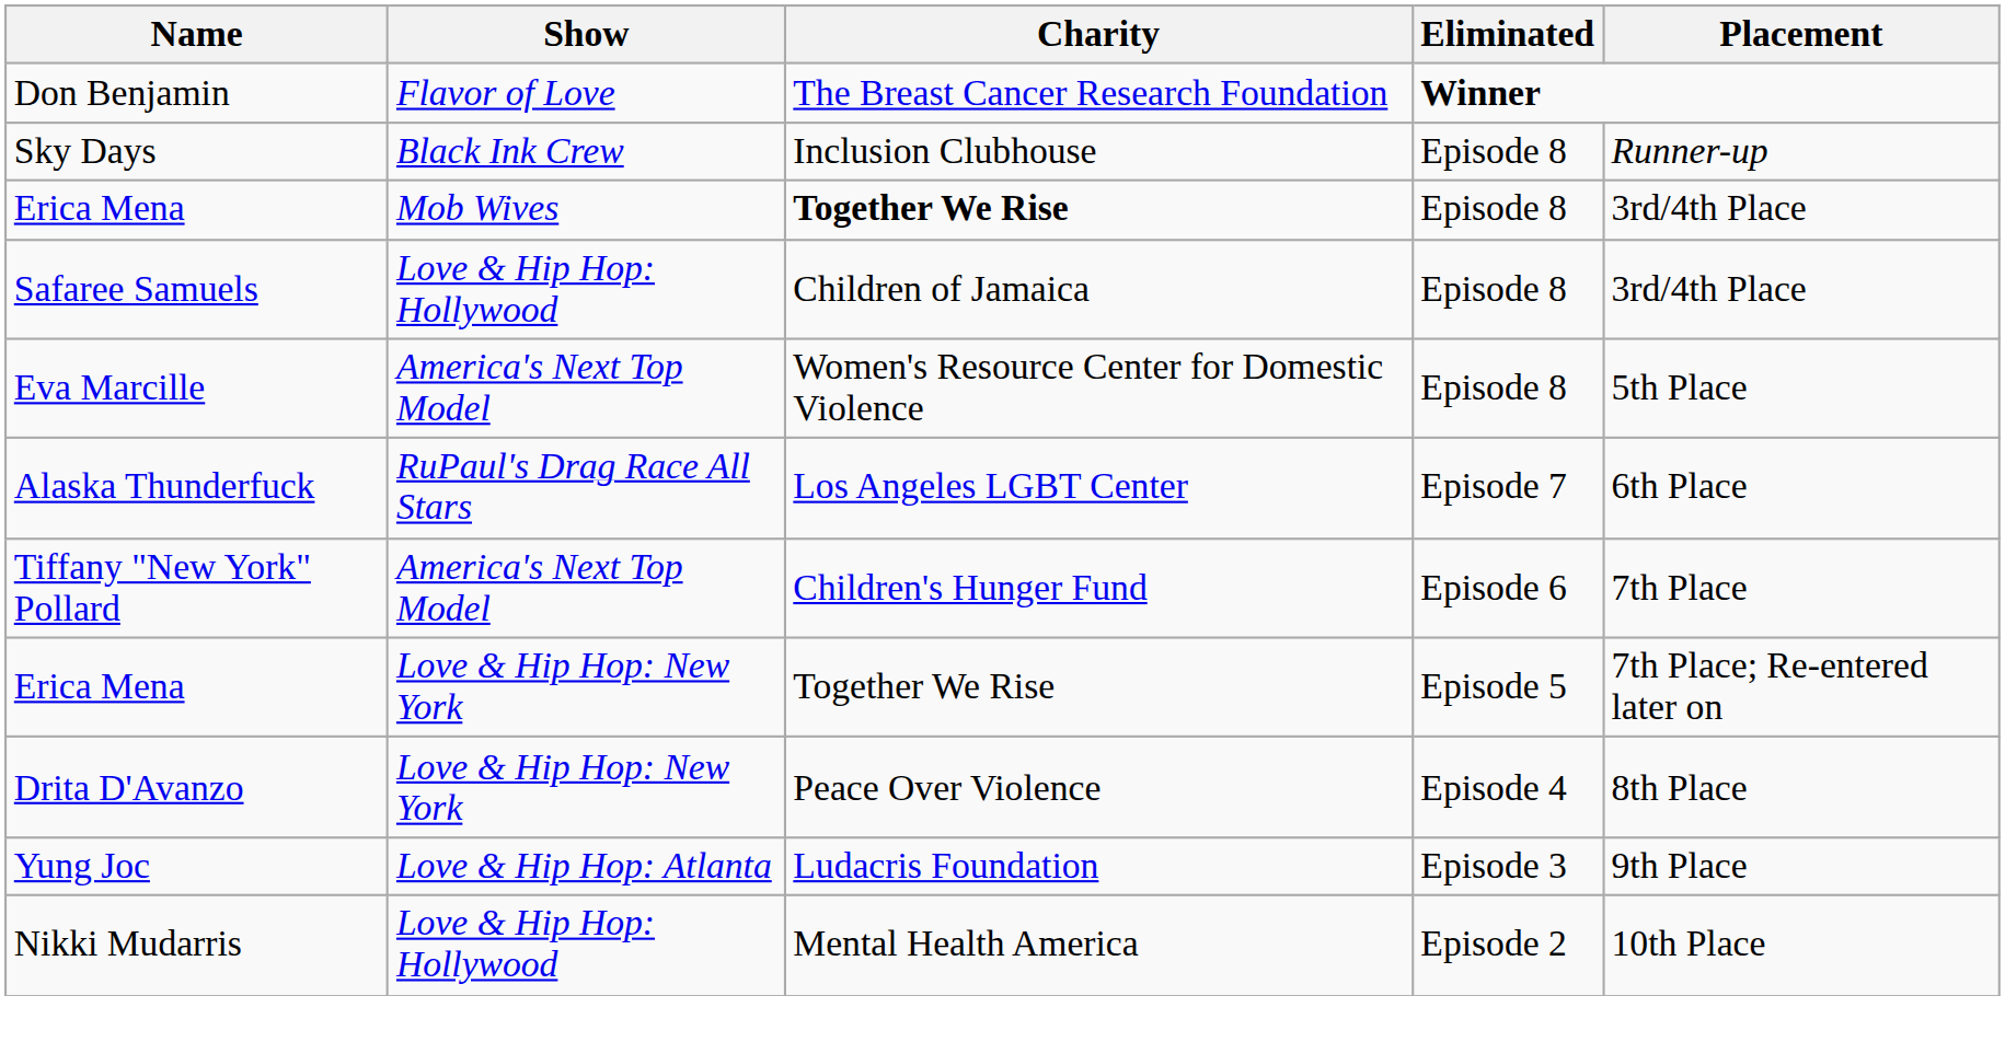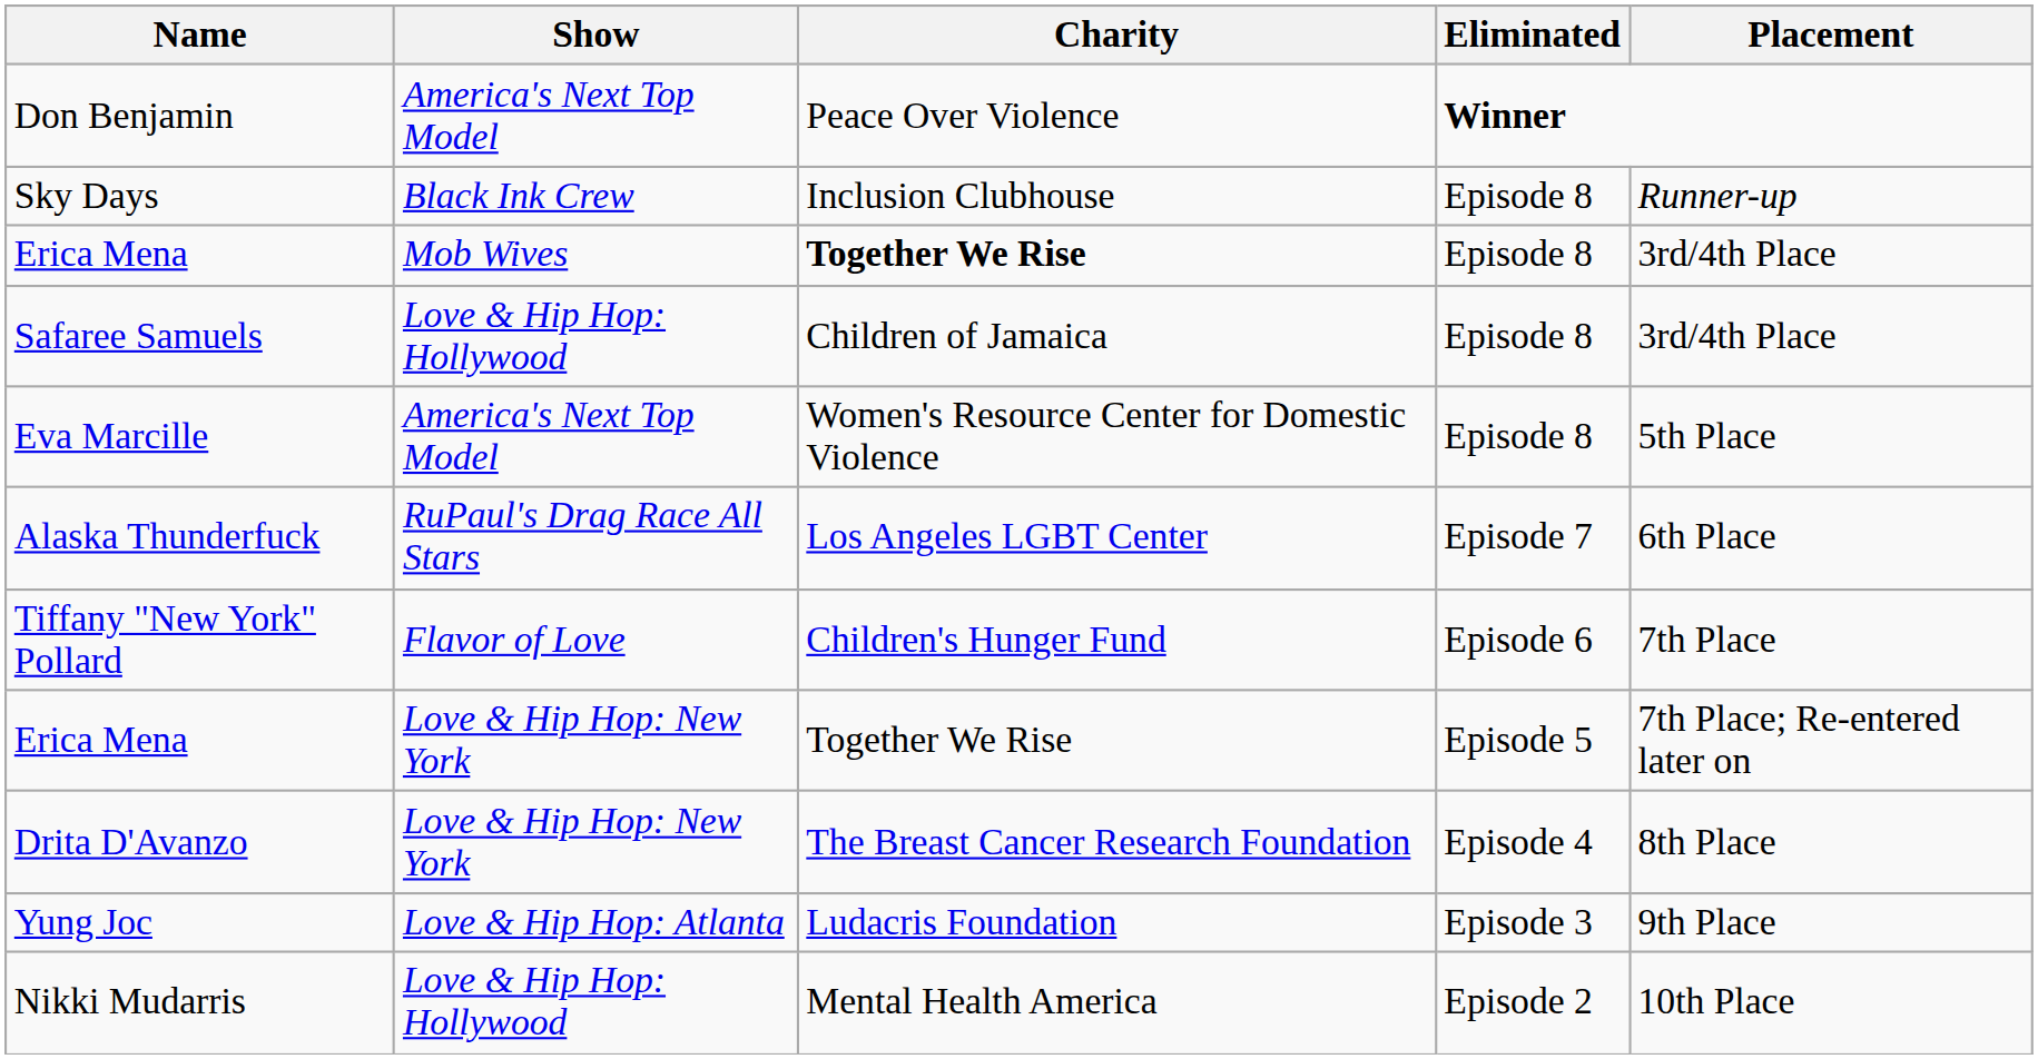 <table class="wikitable">
 <tr>
 <th>Name</th>
 <th>Show</th>
 <th>Charity</th>
 <th>Eliminated</th>
 <th>Placement</th>
 </tr>
 <tr>
 <td>Don Benjamin</td>
-<td><em><a href='#'>Flavor of Love</a></em></td>
-<td><a href='#'>The Breast Cancer Research Foundation</a></td>
+<td><a href='#'><em>America's Next Top Model</em></a></td>
+<td>Peace Over Violence</td>
 <td colspan="2"><strong>Winner</strong></td>
 </tr>
 <tr>
 <td>Sky Days</td>
 <td><em><a href='#'>Black Ink Crew</a></em></td>
 <td>Inclusion Clubhouse</td>
 <td>Episode 8</td>
 <td><em>Runner-up</em></td>
 </tr>
 <tr>
 <td><a href='#'>Erica Mena</a></td>
 <td><em><a href='#'>Mob Wives</a></em></td>
 <td><strong>Together We Rise</strong></td>
 <td>Episode 8</td>
 <td>3rd/4th Place</td>
 </tr>
 <tr>
 <td><a href='#'>Safaree Samuels</a></td>
 <td><em><a href='#'>Love & Hip Hop: Hollywood</a></em></td>
 <td>Children of Jamaica</td>
 <td>Episode 8</td>
 <td>3rd/4th Place</td>
 </tr>
 <tr>
 <td><a href='#'>Eva Marcille</a></td>
 <td><a href='#'><em>America's Next Top Model</em></a></td>
 <td>Women's Resource Center for Domestic Violence</td>
 <td>Episode 8</td>
 <td>5th Place</td>
 </tr>
 <tr>
 <td><a href='#'>Alaska Thunderfuck</a></td>
 <td><em> <a href='#'>RuPaul's Drag Race All Stars</a></em></td>
 <td><a href='#'>Los Angeles LGBT Center</a></td>
 <td>Episode 7</td>
 <td>6th Place</td>
 </tr>
 <tr>
 <td><a href='#'>Tiffany "New York" Pollard</a></td>
-<td><a href='#'><em>America's Next Top Model</em></a></td>
+<td><em><a href='#'>Flavor of Love</a></em></td>
 <td><a href='#'>Children's Hunger Fund</a></td>
 <td>Episode 6</td>
 <td>7th Place</td>
 </tr>
 <tr>
 <td><a href='#'>Erica Mena</a></td>
 <td><em><a href='#'>Love & Hip Hop: New York</a></em></td>
 <td>Together We Rise</td>
 <td>Episode 5</td>
 <td>7th Place; Re-entered later on</td>
 </tr>
 <tr>
 <td><a href='#'>Drita D'Avanzo</a></td>
 <td><em><a href='#'>Love & Hip Hop: New York</a></em></td>
-<td>Peace Over Violence</td>
+<td><a href='#'>The Breast Cancer Research Foundation</a></td>
 <td>Episode 4</td>
 <td>8th Place</td>
 </tr>
 <tr>
 <td><a href='#'>Yung Joc</a></td>
 <td><em><a href='#'>Love & Hip Hop: Atlanta</a></em></td>
 <td><a href='#'>Ludacris Foundation</a></td>
 <td>Episode 3</td>
 <td>9th Place</td>
 </tr>
 <tr>
 <td>Nikki Mudarris</td>
 <td><em><a href='#'>Love & Hip Hop: Hollywood</a></em></td>
 <td>Mental Health America</td>
 <td>Episode 2</td>
 <td>10th Place</td>
 </tr>
 </table>
